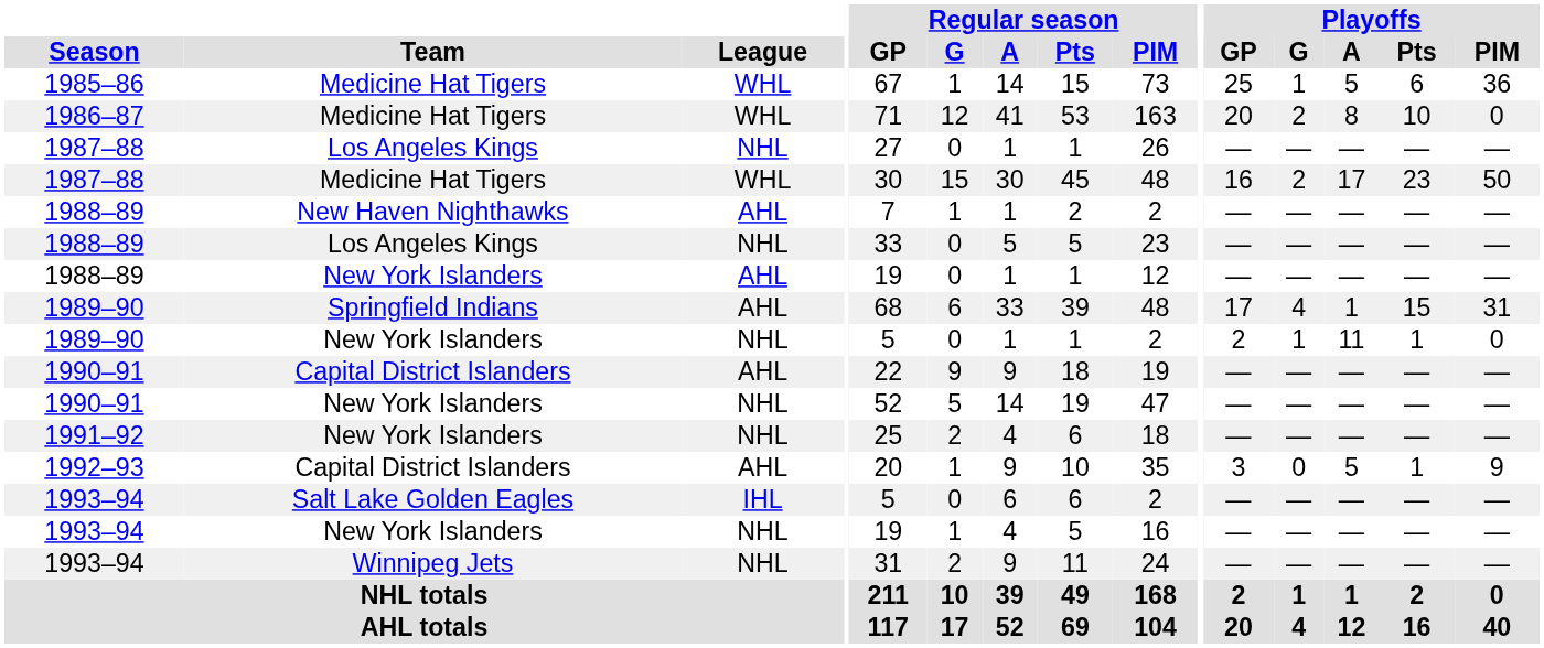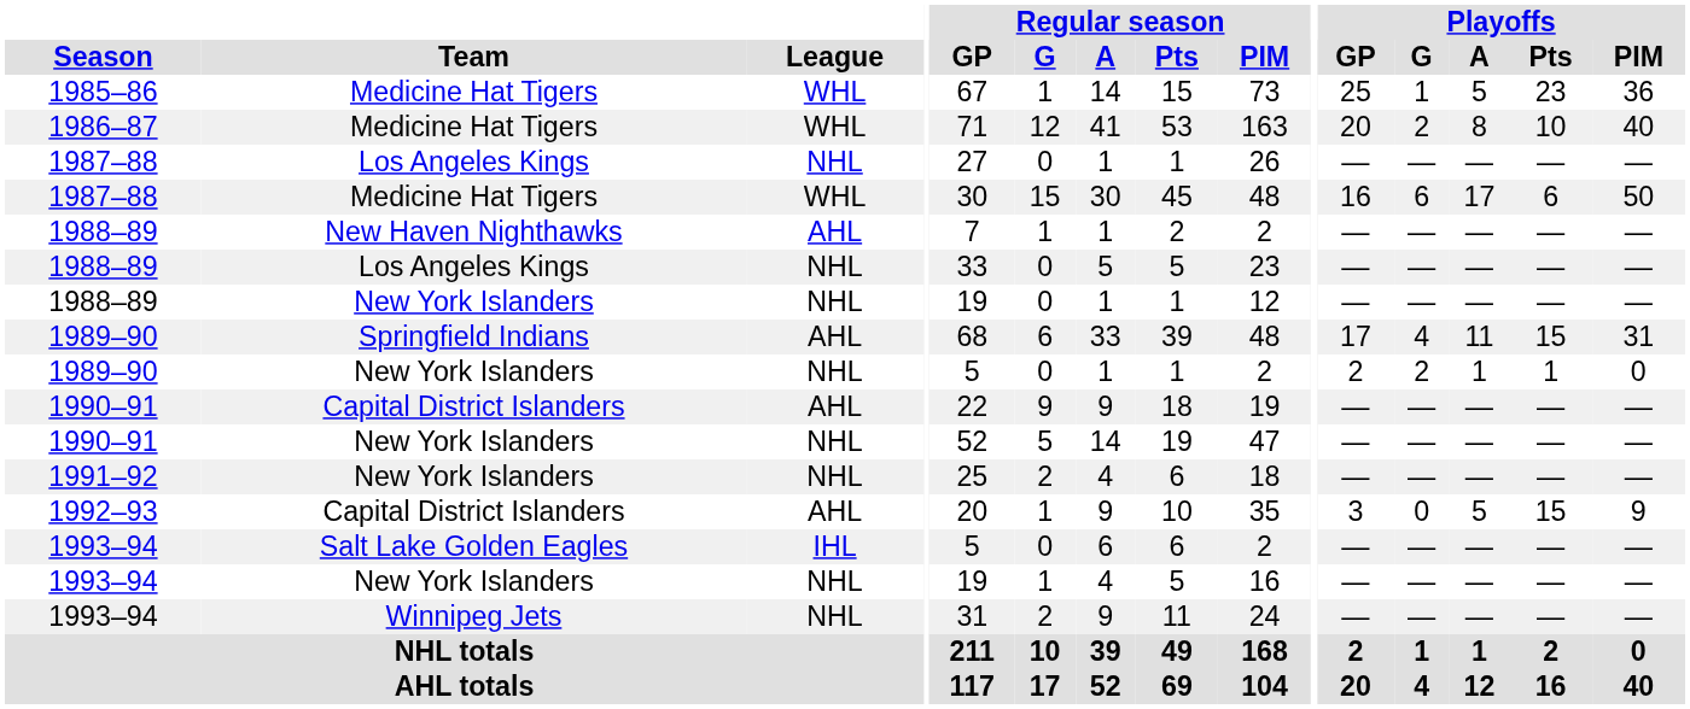 <table border="0" cellpadding="1" cellspacing="0" style="text-align:center; width:60em">
 <tr bgcolor="#e0e0e0">
 <th colspan="3" bgcolor="#ffffff"></th>
 <th rowspan="99" bgcolor="#ffffff"></th>
 <th colspan="5"><a href='#'>Regular season</a></th>
 <th rowspan="99" bgcolor="#ffffff"></th>
 <th colspan="5"><a href='#'>Playoffs</a></th>
 </tr>
 <tr bgcolor="#e0e0e0">
 <th><a href='#'>Season</a></th>
 <th>Team</th>
 <th>League</th>
 <th>GP</th>
 <th><a href='#'>G</a></th>
 <th><a href='#'>A</a></th>
 <th><a href='#'>Pts</a></th>
 <th><a href='#'>PIM</a></th>
 <th>GP</th>
 <th>G</th>
 <th>A</th>
 <th>Pts</th>
 <th>PIM</th>
 </tr>
 <tr>
 <td><a href='#'>1985–86</a></td>
 <td><a href='#'>Medicine Hat Tigers</a></td>
 <td><a href='#'>WHL</a></td>
 <td>67</td>
 <td>1</td>
 <td>14</td>
 <td>15</td>
 <td>73</td>
 <td>25</td>
 <td>1</td>
 <td>5</td>
-<td>6</td>
+<td>23</td>
 <td>36</td>
 </tr>
 <tr style="background:#f0f0f0;">
 <td><a href='#'>1986–87</a></td>
 <td>Medicine Hat Tigers</td>
 <td>WHL</td>
 <td>71</td>
 <td>12</td>
 <td>41</td>
 <td>53</td>
 <td>163</td>
 <td>20</td>
 <td>2</td>
 <td>8</td>
 <td>10</td>
-<td>0</td>
+<td>40</td>
 </tr>
 <tr>
 <td><a href='#'>1987–88</a></td>
 <td><a href='#'>Los Angeles Kings</a></td>
 <td><a href='#'>NHL</a></td>
 <td>27</td>
 <td>0</td>
 <td>1</td>
 <td>1</td>
 <td>26</td>
 <td>—</td>
 <td>—</td>
 <td>—</td>
 <td>—</td>
 <td>—</td>
 </tr>
 <tr style="background:#f0f0f0;">
 <td><a href='#'>1987–88</a></td>
 <td>Medicine Hat Tigers</td>
 <td>WHL</td>
 <td>30</td>
 <td>15</td>
 <td>30</td>
 <td>45</td>
 <td>48</td>
 <td>16</td>
-<td>2</td>
+<td>6</td>
 <td>17</td>
-<td>23</td>
+<td>6</td>
 <td>50</td>
 </tr>
 <tr>
 <td><a href='#'>1988–89</a></td>
 <td><a href='#'>New Haven Nighthawks</a></td>
 <td><a href='#'>AHL</a></td>
 <td>7</td>
 <td>1</td>
 <td>1</td>
 <td>2</td>
 <td>2</td>
 <td>—</td>
 <td>—</td>
 <td>—</td>
 <td>—</td>
 <td>—</td>
 </tr>
 <tr style="background:#f0f0f0;">
 <td><a href='#'>1988–89</a></td>
 <td>Los Angeles Kings</td>
 <td>NHL</td>
 <td>33</td>
 <td>0</td>
 <td>5</td>
 <td>5</td>
 <td>23</td>
 <td>—</td>
 <td>—</td>
 <td>—</td>
 <td>—</td>
 <td>—</td>
 </tr>
 <tr>
 <td>1988–89</td>
 <td><a href='#'>New York Islanders</a></td>
-<td><a href='#'>AHL</a></td>
+<td>NHL</td>
 <td>19</td>
 <td>0</td>
 <td>1</td>
 <td>1</td>
 <td>12</td>
 <td>—</td>
 <td>—</td>
 <td>—</td>
 <td>—</td>
 <td>—</td>
 </tr>
 <tr style="background:#f0f0f0;">
 <td><a href='#'>1989–90</a></td>
 <td><a href='#'>Springfield Indians</a></td>
 <td>AHL</td>
 <td>68</td>
 <td>6</td>
 <td>33</td>
 <td>39</td>
 <td>48</td>
 <td>17</td>
 <td>4</td>
-<td>1</td>
+<td>11</td>
 <td>15</td>
 <td>31</td>
 </tr>
 <tr>
 <td><a href='#'>1989–90</a></td>
 <td>New York Islanders</td>
 <td>NHL</td>
 <td>5</td>
 <td>0</td>
 <td>1</td>
 <td>1</td>
 <td>2</td>
 <td>2</td>
+<td>2</td>
 <td>1</td>
-<td>11</td>
 <td>1</td>
 <td>0</td>
 </tr>
 <tr style="background:#f0f0f0;">
 <td><a href='#'>1990–91</a></td>
 <td><a href='#'>Capital District Islanders</a></td>
 <td>AHL</td>
 <td>22</td>
 <td>9</td>
 <td>9</td>
 <td>18</td>
 <td>19</td>
 <td>—</td>
 <td>—</td>
 <td>—</td>
 <td>—</td>
 <td>—</td>
 </tr>
 <tr>
 <td><a href='#'>1990–91</a></td>
 <td>New York Islanders</td>
 <td>NHL</td>
 <td>52</td>
 <td>5</td>
 <td>14</td>
 <td>19</td>
 <td>47</td>
 <td>—</td>
 <td>—</td>
 <td>—</td>
 <td>—</td>
 <td>—</td>
 </tr>
 <tr style="background:#f0f0f0;">
 <td><a href='#'>1991–92</a></td>
 <td>New York Islanders</td>
 <td>NHL</td>
 <td>25</td>
 <td>2</td>
 <td>4</td>
 <td>6</td>
 <td>18</td>
 <td>—</td>
 <td>—</td>
 <td>—</td>
 <td>—</td>
 <td>—</td>
 </tr>
 <tr>
 <td><a href='#'>1992–93</a></td>
 <td>Capital District Islanders</td>
 <td>AHL</td>
 <td>20</td>
 <td>1</td>
 <td>9</td>
 <td>10</td>
 <td>35</td>
 <td>3</td>
 <td>0</td>
 <td>5</td>
-<td>1</td>
+<td>15</td>
 <td>9</td>
 </tr>
 <tr style="background:#f0f0f0;">
 <td><a href='#'>1993–94</a></td>
 <td><a href='#'>Salt Lake Golden Eagles</a></td>
 <td><a href='#'>IHL</a></td>
 <td>5</td>
 <td>0</td>
 <td>6</td>
 <td>6</td>
 <td>2</td>
 <td>—</td>
 <td>—</td>
 <td>—</td>
 <td>—</td>
 <td>—</td>
 </tr>
 <tr>
 <td><a href='#'>1993–94</a></td>
 <td>New York Islanders</td>
 <td>NHL</td>
 <td>19</td>
 <td>1</td>
 <td>4</td>
 <td>5</td>
 <td>16</td>
 <td>—</td>
 <td>—</td>
 <td>—</td>
 <td>—</td>
 <td>—</td>
 </tr>
 <tr style="background:#f0f0f0;">
 <td>1993–94</td>
 <td><a href='#'>Winnipeg Jets</a></td>
 <td>NHL</td>
 <td>31</td>
 <td>2</td>
 <td>9</td>
 <td>11</td>
 <td>24</td>
 <td>—</td>
 <td>—</td>
 <td>—</td>
 <td>—</td>
 <td>—</td>
 </tr>
 <tr style="background:#e0e0e0;">
 <th colspan="3">NHL totals</th>
 <th>211</th>
 <th>10</th>
 <th>39</th>
 <th>49</th>
 <th>168</th>
 <th>2</th>
 <th>1</th>
 <th>1</th>
 <th>2</th>
 <th>0</th>
 </tr>
 <tr style="background:#e0e0e0;">
 <th colspan="3">AHL totals</th>
 <th>117</th>
 <th>17</th>
 <th>52</th>
 <th>69</th>
 <th>104</th>
 <th>20</th>
 <th>4</th>
 <th>12</th>
 <th>16</th>
 <th>40</th>
 </tr>
 </table>
